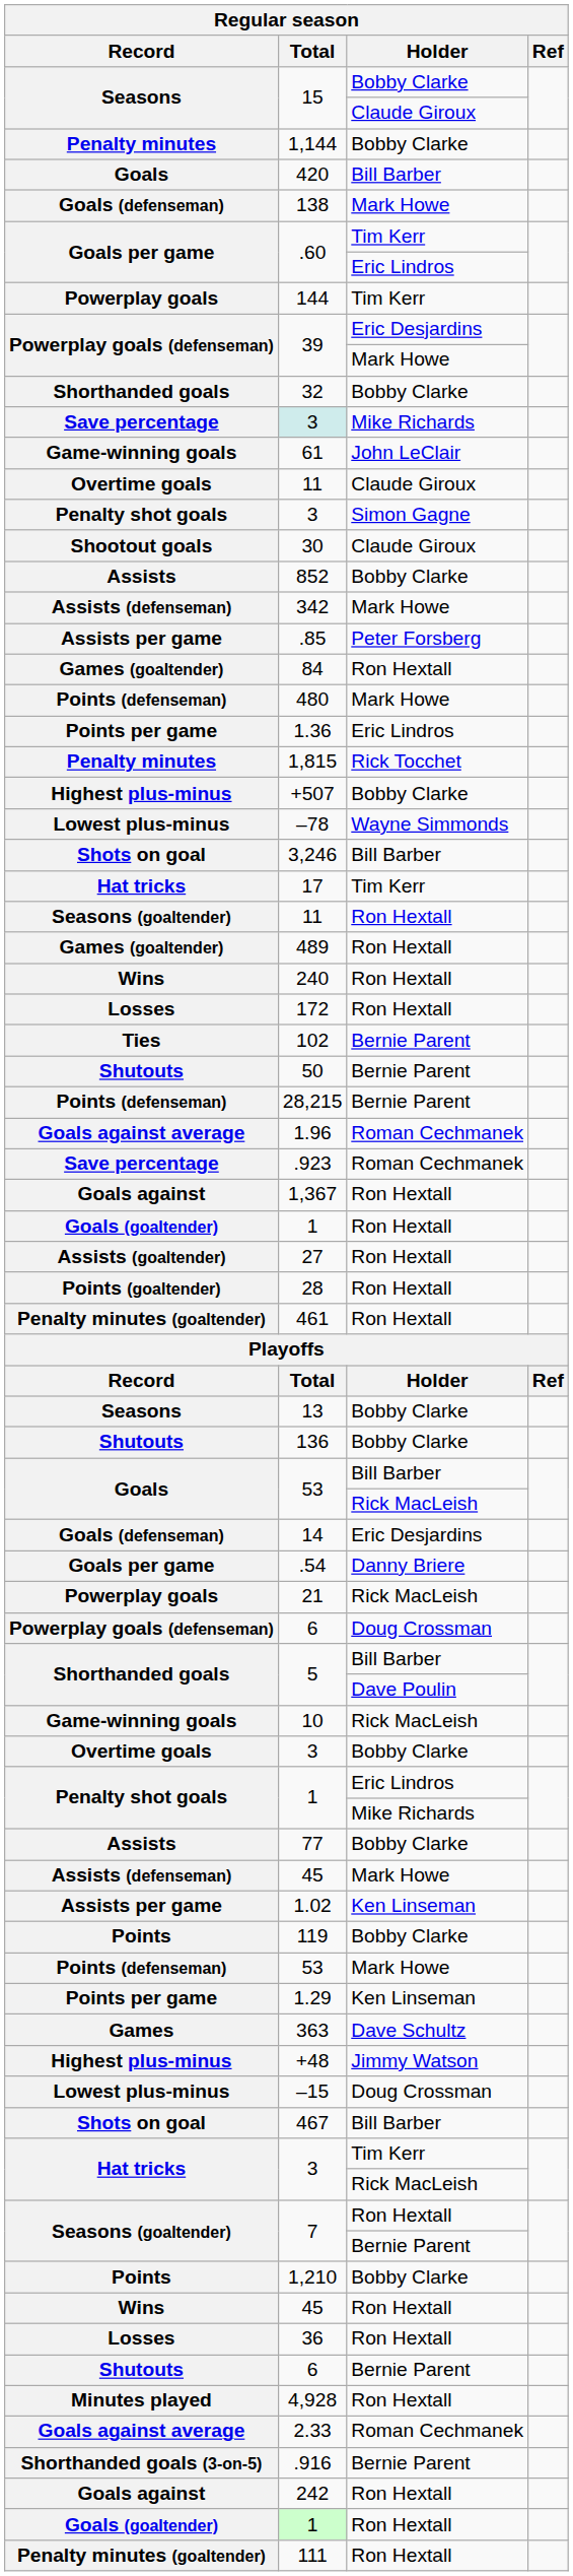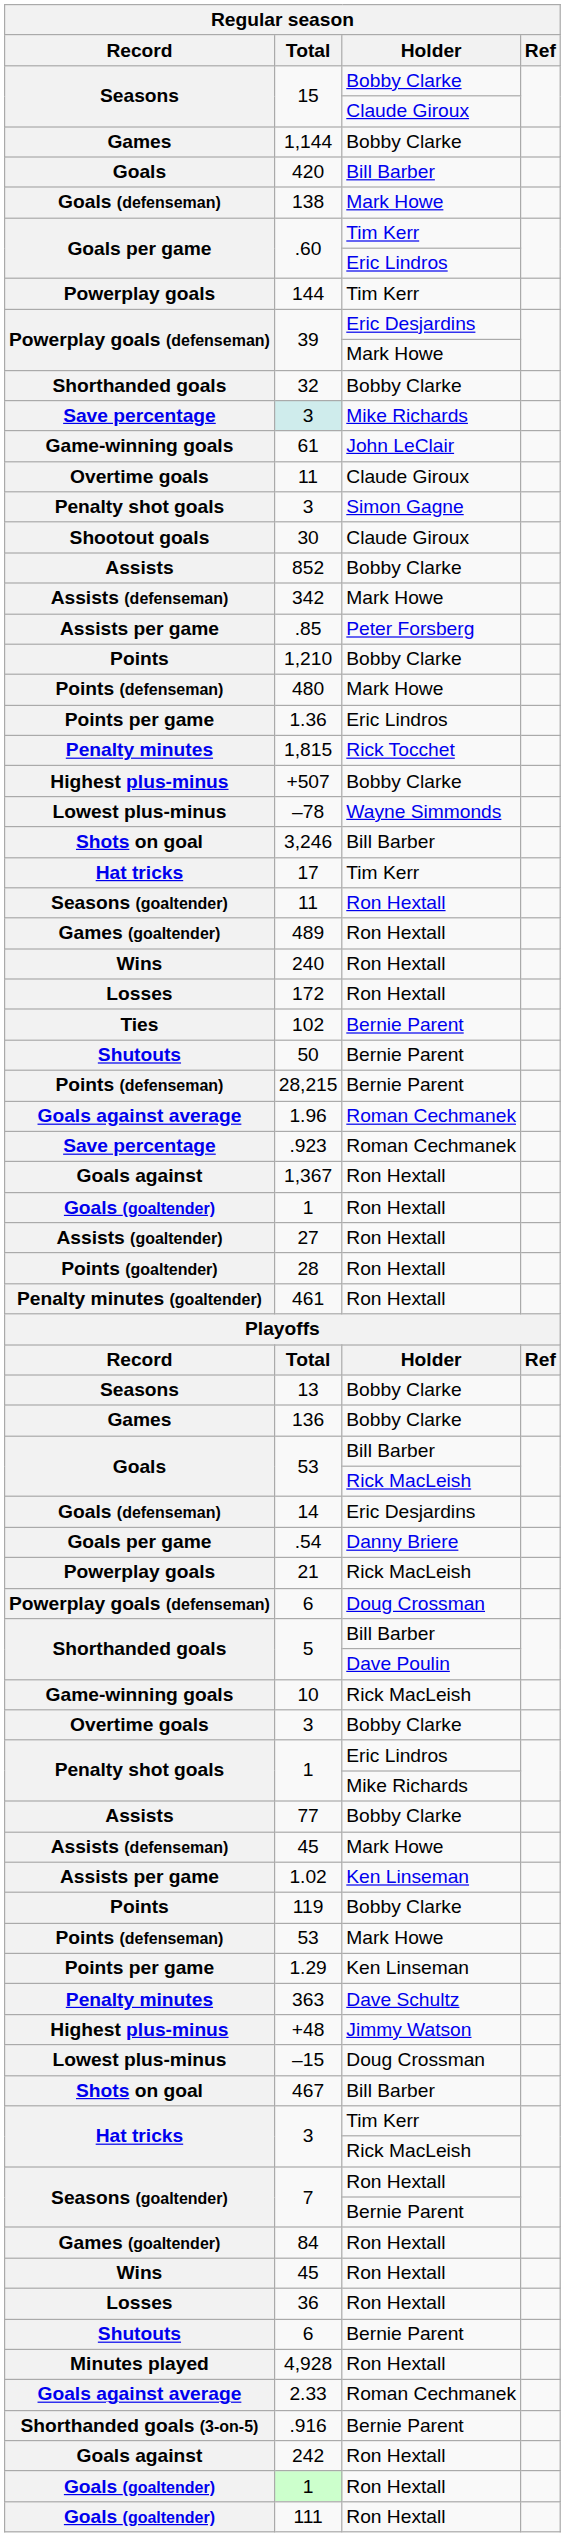 <table class="wikitable plainrowheaders">
 <tr>
 <th colspan="4" align="center">Regular season</th>
 </tr>
 <tr>
 <th scope="col">Record</th>
 <th scope="col">Total</th>
 <th scope="col">Holder</th>
 <th scope="col">Ref</th>
 </tr>
 <tr>
 <th scope="row" rowspan="2">Seasons</th>
 <td align="center" rowspan="2">15</td>
 <td><a href='#'>Bobby Clarke</a></td>
 <td rowspan="2"></td>
 </tr>
 <tr>
 <td><a href='#'>Claude Giroux</a></td>
 </tr>
 <tr>
-<th scope="row"><a href='#'>Penalty minutes</a></th>
+<th scope="row">Games</th>
 <td align="center">1,144</td>
 <td>Bobby Clarke</td>
 <td></td>
 </tr>
 <tr>
 <th scope="row">Goals</th>
 <td align="center">420</td>
 <td><a href='#'>Bill Barber</a></td>
 <td></td>
 </tr>
 <tr>
 <th scope="row">Goals <small>(defenseman)</small></th>
 <td align="center">138</td>
 <td><a href='#'>Mark Howe</a></td>
 <td></td>
 </tr>
 <tr>
 <th scope="row" rowspan="2">Goals per game</th>
 <td align="center" rowspan="2">.60</td>
 <td><a href='#'>Tim Kerr</a></td>
 <td rowspan="2"></td>
 </tr>
 <tr>
 <td><a href='#'>Eric Lindros</a></td>
 </tr>
 <tr>
 <th scope="row">Powerplay goals</th>
 <td align="center">144</td>
 <td>Tim Kerr</td>
 <td></td>
 </tr>
 <tr>
 <th scope="row" rowspan="2">Powerplay goals <small>(defenseman)</small></th>
 <td align="center" rowspan="2">39</td>
 <td><a href='#'>Eric Desjardins</a></td>
 <td rowspan="2"></td>
 </tr>
 <tr>
 <td>Mark Howe</td>
 </tr>
 <tr>
 <th scope="row">Shorthanded goals</th>
 <td align="center">32</td>
 <td>Bobby Clarke</td>
 <td></td>
 </tr>
 <tr>
 <th scope="row"><a href='#'>Save percentage</a></th>
 <td align="center" style="background: #CFECEC;">3</td>
 <td><a href='#'>Mike Richards</a></td>
 <td></td>
 </tr>
 <tr>
 <th scope="row">Game-winning goals</th>
 <td align="center">61</td>
 <td><a href='#'>John LeClair</a></td>
 <td></td>
 </tr>
 <tr>
 <th scope="row">Overtime goals</th>
 <td align="center">11</td>
 <td>Claude Giroux</td>
 <td></td>
 </tr>
 <tr>
 <th scope="row">Penalty shot goals</th>
 <td align="center">3</td>
 <td><a href='#'>Simon Gagne</a></td>
 <td></td>
 </tr>
 <tr>
 <th scope="row">Shootout goals</th>
 <td align="center">30</td>
 <td>Claude Giroux</td>
 <td></td>
 </tr>
 <tr>
 <th scope="row">Assists</th>
 <td align="center">852</td>
 <td>Bobby Clarke</td>
 <td></td>
 </tr>
 <tr>
 <th scope="row">Assists <small>(defenseman)</small></th>
 <td align="center">342</td>
 <td>Mark Howe</td>
 <td></td>
 </tr>
 <tr>
 <th scope="row">Assists per game</th>
 <td align="center">.85</td>
 <td><a href='#'>Peter Forsberg</a></td>
 <td></td>
 </tr>
 <tr>
-<th scope="row">Games <small>(goaltender)</small></th>
-<td align="center">84</td>
-<td>Ron Hextall</td>
+<th scope="row">Points</th>
+<td align="center">1,210</td>
+<td>Bobby Clarke</td>
 <td></td>
 </tr>
 <tr>
 <th scope="row">Points <small>(defenseman)</small></th>
 <td align="center">480</td>
 <td>Mark Howe</td>
 <td></td>
 </tr>
 <tr>
 <th scope="row">Points per game</th>
 <td align="center">1.36</td>
 <td>Eric Lindros</td>
 <td></td>
 </tr>
 <tr>
 <th scope="row"><a href='#'>Penalty minutes</a></th>
 <td align="center">1,815</td>
 <td><a href='#'>Rick Tocchet</a></td>
 <td></td>
 </tr>
 <tr>
 <th scope="row">Highest <a href='#'>plus-minus</a></th>
 <td align="center">+507</td>
 <td>Bobby Clarke</td>
 <td></td>
 </tr>
 <tr>
 <th scope="row">Lowest plus-minus</th>
 <td align="center">–78</td>
 <td><a href='#'>Wayne Simmonds</a></td>
 <td></td>
 </tr>
 <tr>
 <th scope="row"><a href='#'>Shots</a> on goal</th>
 <td align="center">3,246</td>
 <td>Bill Barber</td>
 <td></td>
 </tr>
 <tr>
 <th scope="row"><a href='#'>Hat tricks</a></th>
 <td align="center">17</td>
 <td>Tim Kerr</td>
 <td></td>
 </tr>
 <tr>
 <th scope="row">Seasons <small>(goaltender)</small></th>
 <td align="center">11</td>
 <td><a href='#'>Ron Hextall</a></td>
 <td></td>
 </tr>
 <tr>
 <th scope="row">Games <small>(goaltender)</small></th>
 <td align="center">489</td>
 <td>Ron Hextall</td>
 <td></td>
 </tr>
 <tr>
 <th scope="row">Wins</th>
 <td align="center">240</td>
 <td>Ron Hextall</td>
 <td></td>
 </tr>
 <tr>
 <th scope="row">Losses</th>
 <td align="center">172</td>
 <td>Ron Hextall</td>
 <td></td>
 </tr>
 <tr>
 <th scope="row">Ties</th>
 <td align="center">102</td>
 <td><a href='#'>Bernie Parent</a></td>
 <td></td>
 </tr>
 <tr>
 <th scope="row"><a href='#'>Shutouts</a></th>
 <td align="center">50</td>
 <td>Bernie Parent</td>
 <td></td>
 </tr>
 <tr>
 <th scope="row">Points <small>(defenseman)</small></th>
 <td align="center">28,215</td>
 <td>Bernie Parent</td>
 <td></td>
 </tr>
 <tr>
 <th scope="row"><a href='#'>Goals against average</a></th>
 <td align="center">1.96</td>
 <td><a href='#'>Roman Cechmanek</a></td>
 <td></td>
 </tr>
 <tr>
 <th scope="row"><a href='#'>Save percentage</a></th>
 <td align="center">.923</td>
 <td>Roman Cechmanek</td>
 <td></td>
 </tr>
 <tr>
 <th scope="row">Goals against</th>
 <td align="center">1,367</td>
 <td>Ron Hextall</td>
 <td></td>
 </tr>
 <tr>
 <th scope="row"><a href='#'>Goals <small>(goaltender)</small></a></th>
 <td align="center">1</td>
 <td>Ron Hextall</td>
 <td></td>
 </tr>
 <tr>
 <th scope="row">Assists <small>(goaltender)</small></th>
 <td align="center">27</td>
 <td>Ron Hextall</td>
 <td></td>
 </tr>
 <tr>
 <th scope="row">Points <small>(goaltender)</small></th>
 <td align="center">28</td>
 <td>Ron Hextall</td>
 <td></td>
 </tr>
 <tr>
 <th scope="row">Penalty minutes <small>(goaltender)</small></th>
 <td align="center">461</td>
 <td>Ron Hextall</td>
 <td></td>
 </tr>
 <tr>
 <th colspan="4" align="center">Playoffs</th>
 </tr>
 <tr>
 <th scope="col">Record</th>
 <th scope="col">Total</th>
 <th scope="col">Holder</th>
 <th scope="col">Ref</th>
 </tr>
 <tr>
 <th scope="row">Seasons</th>
 <td align="center">13</td>
 <td>Bobby Clarke</td>
 <td></td>
 </tr>
 <tr>
-<th scope="row"><a href='#'>Shutouts</a></th>
+<th scope="row">Games</th>
 <td align="center">136</td>
 <td>Bobby Clarke</td>
 <td></td>
 </tr>
 <tr>
 <th scope="row" rowspan="2">Goals</th>
 <td align="center" rowspan="2">53</td>
 <td>Bill Barber</td>
 <td rowspan="2"></td>
 </tr>
 <tr>
 <td><a href='#'>Rick MacLeish</a></td>
 </tr>
 <tr>
 <th scope="row">Goals <small>(defenseman)</small></th>
 <td align="center">14</td>
 <td>Eric Desjardins</td>
 <td></td>
 </tr>
 <tr>
 <th scope="row">Goals per game</th>
 <td align="center">.54</td>
 <td><a href='#'>Danny Briere</a></td>
 <td></td>
 </tr>
 <tr>
 <th scope="row">Powerplay goals</th>
 <td align="center">21</td>
 <td>Rick MacLeish</td>
 <td></td>
 </tr>
 <tr>
 <th scope="row">Powerplay goals <small>(defenseman)</small></th>
 <td align="center">6</td>
 <td><a href='#'>Doug Crossman</a></td>
 <td></td>
 </tr>
 <tr>
 <th scope="row" rowspan="2">Shorthanded goals</th>
 <td align="center" rowspan="2">5</td>
 <td>Bill Barber</td>
 <td rowspan="2"></td>
 </tr>
 <tr>
 <td><a href='#'>Dave Poulin</a></td>
 </tr>
 <tr>
 <th scope="row">Game-winning goals</th>
 <td align="center">10</td>
 <td>Rick MacLeish</td>
 <td></td>
 </tr>
 <tr>
 <th scope="row">Overtime goals</th>
 <td align="center">3</td>
 <td>Bobby Clarke</td>
 <td></td>
 </tr>
 <tr>
 <th scope="row" rowspan="2">Penalty shot goals</th>
 <td align="center" rowspan="2">1</td>
 <td>Eric Lindros</td>
 <td rowspan="2"></td>
 </tr>
 <tr>
 <td>Mike Richards</td>
 </tr>
 <tr>
 <th scope="row">Assists</th>
 <td align="center">77</td>
 <td>Bobby Clarke</td>
 <td></td>
 </tr>
 <tr>
 <th scope="row">Assists <small>(defenseman)</small></th>
 <td align="center">45</td>
 <td>Mark Howe</td>
 <td></td>
 </tr>
 <tr>
 <th scope="row">Assists per game</th>
 <td align="center">1.02</td>
 <td><a href='#'>Ken Linseman</a></td>
 <td></td>
 </tr>
 <tr>
 <th scope="row">Points</th>
 <td align="center">119</td>
 <td>Bobby Clarke</td>
 <td></td>
 </tr>
 <tr>
 <th scope="row">Points <small>(defenseman)</small></th>
 <td align="center">53</td>
 <td>Mark Howe</td>
 <td></td>
 </tr>
 <tr>
 <th scope="row">Points per game</th>
 <td align="center">1.29</td>
 <td>Ken Linseman</td>
 <td></td>
 </tr>
 <tr>
-<th scope="row">Games</th>
+<th scope="row"><a href='#'>Penalty minutes</a></th>
 <td align="center">363</td>
 <td><a href='#'>Dave Schultz</a></td>
 <td></td>
 </tr>
 <tr>
 <th scope="row">Highest <a href='#'>plus-minus</a></th>
 <td align="center">+48</td>
 <td><a href='#'>Jimmy Watson</a></td>
 <td></td>
 </tr>
 <tr>
 <th scope="row">Lowest plus-minus</th>
 <td align="center">–15</td>
 <td>Doug Crossman</td>
 <td></td>
 </tr>
 <tr>
 <th scope="row"><a href='#'>Shots</a> on goal</th>
 <td align="center">467</td>
 <td>Bill Barber</td>
 <td></td>
 </tr>
 <tr>
 <th scope="row" rowspan="2"><a href='#'>Hat tricks</a></th>
 <td align="center" rowspan="2">3</td>
 <td>Tim Kerr</td>
 <td rowspan="2"></td>
 </tr>
 <tr>
 <td>Rick MacLeish</td>
 </tr>
 <tr>
 <th scope="row" rowspan="2">Seasons <small>(goaltender)</small></th>
 <td rowspan="2" align="center">7</td>
 <td>Ron Hextall</td>
 <td rowspan="2"></td>
 </tr>
 <tr>
 <td>Bernie Parent</td>
 </tr>
 <tr>
-<th scope="row">Points</th>
-<td align="center">1,210</td>
-<td>Bobby Clarke</td>
+<th scope="row">Games <small>(goaltender)</small></th>
+<td align="center">84</td>
+<td>Ron Hextall</td>
 <td></td>
 </tr>
 <tr>
 <th scope="row">Wins</th>
 <td align="center">45</td>
 <td>Ron Hextall</td>
 <td></td>
 </tr>
 <tr>
 <th scope="row">Losses</th>
 <td align="center">36</td>
 <td>Ron Hextall</td>
 <td></td>
 </tr>
 <tr>
 <th scope="row"><a href='#'>Shutouts</a></th>
 <td align="center">6</td>
 <td>Bernie Parent</td>
 <td></td>
 </tr>
 <tr>
 <th scope="row">Minutes played</th>
 <td align="center">4,928</td>
 <td>Ron Hextall</td>
 <td></td>
 </tr>
 <tr>
 <th scope="row"><a href='#'>Goals against average</a></th>
 <td align="center">2.33</td>
 <td>Roman Cechmanek</td>
 <td></td>
 </tr>
 <tr>
 <th scope="row">Shorthanded goals <small>(3-on-5)</small></th>
 <td align="center">.916</td>
 <td>Bernie Parent</td>
 <td></td>
 </tr>
 <tr>
 <th scope="row">Goals against</th>
 <td align="center">242</td>
 <td>Ron Hextall</td>
 <td></td>
 </tr>
 <tr>
 <th scope="row"><a href='#'>Goals <small>(goaltender)</small></a></th>
 <td align="center" style="background: #CCFFCC;">1</td>
 <td>Ron Hextall</td>
 <td></td>
 </tr>
 <tr>
-<th scope="row">Penalty minutes <small>(goaltender)</small></th>
+<th scope="row"><a href='#'>Goals <small>(goaltender)</small></a></th>
 <td align="center">111</td>
 <td>Ron Hextall</td>
 <td></td>
 </tr>
 </table>
